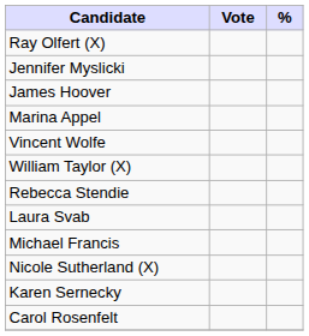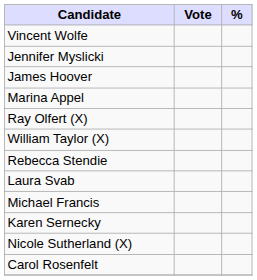 <table class="wikitable">
 <tr>
 <th style="background:#ddf; width:200px;">Candidate</th>
 <th style="background:#ddf; width:50px;">Vote</th>
 <th style="background:#ddf; width:30px;">%</th>
 </tr>
 <tr>
-<td>Ray Olfert (X)</td>
+<td>Vincent Wolfe</td>
 <td></td>
 <td></td>
 </tr>
 <tr>
 <td>Jennifer Myslicki</td>
 <td></td>
 <td></td>
 </tr>
 <tr>
 <td>James Hoover</td>
 <td></td>
 <td></td>
 </tr>
 <tr>
 <td>Marina Appel</td>
 <td></td>
 <td></td>
 </tr>
 <tr>
-<td>Vincent Wolfe</td>
+<td>Ray Olfert (X)</td>
 <td></td>
 <td></td>
 </tr>
 <tr>
 <td>William Taylor (X)</td>
 <td></td>
 <td></td>
 </tr>
 <tr>
 <td>Rebecca Stendie</td>
 <td></td>
 <td></td>
 </tr>
 <tr>
 <td>Laura Svab</td>
 <td></td>
 <td></td>
 </tr>
 <tr>
 <td>Michael Francis</td>
 <td></td>
 <td></td>
 </tr>
 <tr>
-<td>Nicole Sutherland (X)</td>
+<td>Karen Sernecky</td>
 <td></td>
 <td></td>
 </tr>
 <tr>
-<td>Karen Sernecky</td>
+<td>Nicole Sutherland (X)</td>
 <td></td>
 <td></td>
 </tr>
 <tr>
 <td>Carol Rosenfelt</td>
 <td></td>
 <td></td>
 </tr>
 <tr>
 </tr>
 </table>
